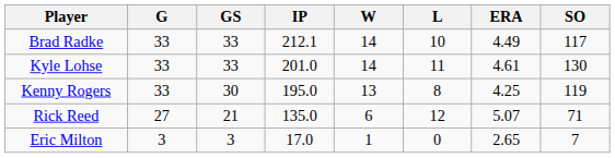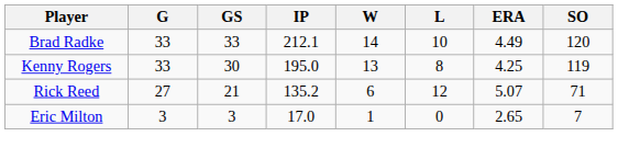 <table class="wikitable sortable">
 <tr>
 <th bgcolor="#DDDDFF" width="16%">Player</th>
 <th bgcolor="#DDDDFF" width="9%">G</th>
 <th bgcolor="#DDDDFF" width="9%">GS</th>
 <th bgcolor="#DDDDFF" width="9%">IP</th>
 <th bgcolor="#DDDDFF" width="9%">W</th>
 <th bgcolor="#DDDDFF" width="9%">L</th>
 <th bgcolor="#DDDDFF" width="9%">ERA</th>
 <th bgcolor="#DDDDFF" width="9%">SO</th>
 </tr>
 <tr align="center">
 <td><a href='#'>Brad Radke</a></td>
 <td>33</td>
 <td>33</td>
 <td>212.1</td>
 <td>14</td>
 <td>10</td>
 <td>4.49</td>
-<td>117</td>
-</tr>
-<tr align="center">
-<td><a href='#'>Kyle Lohse</a></td>
-<td>33</td>
-<td>33</td>
-<td>201.0</td>
-<td>14</td>
-<td>11</td>
-<td>4.61</td>
-<td>130</td>
+<td>120</td>
 </tr>
 <tr align="center">
 <td><a href='#'>Kenny Rogers</a></td>
 <td>33</td>
 <td>30</td>
 <td>195.0</td>
 <td>13</td>
 <td>8</td>
 <td>4.25</td>
 <td>119</td>
 </tr>
 <tr align="center">
 <td><a href='#'>Rick Reed</a></td>
 <td>27</td>
 <td>21</td>
-<td>135.0</td>
+<td>135.2</td>
 <td>6</td>
 <td>12</td>
 <td>5.07</td>
 <td>71</td>
 </tr>
 <tr align="center">
 <td><a href='#'>Eric Milton</a></td>
 <td>3</td>
 <td>3</td>
 <td>17.0</td>
 <td>1</td>
 <td>0</td>
 <td>2.65</td>
 <td>7</td>
 </tr>
 </table>
